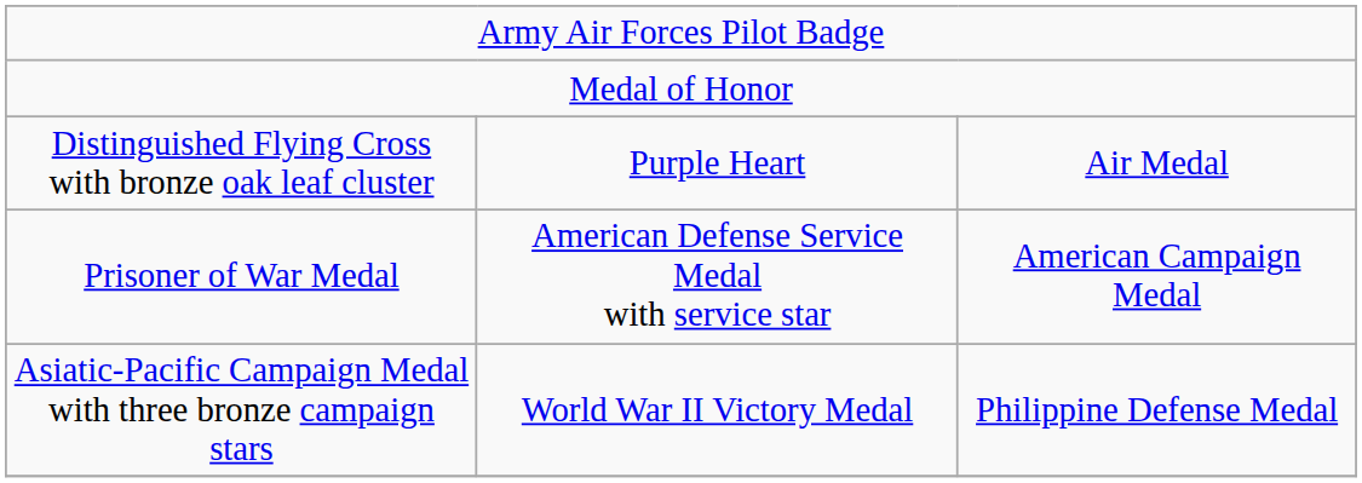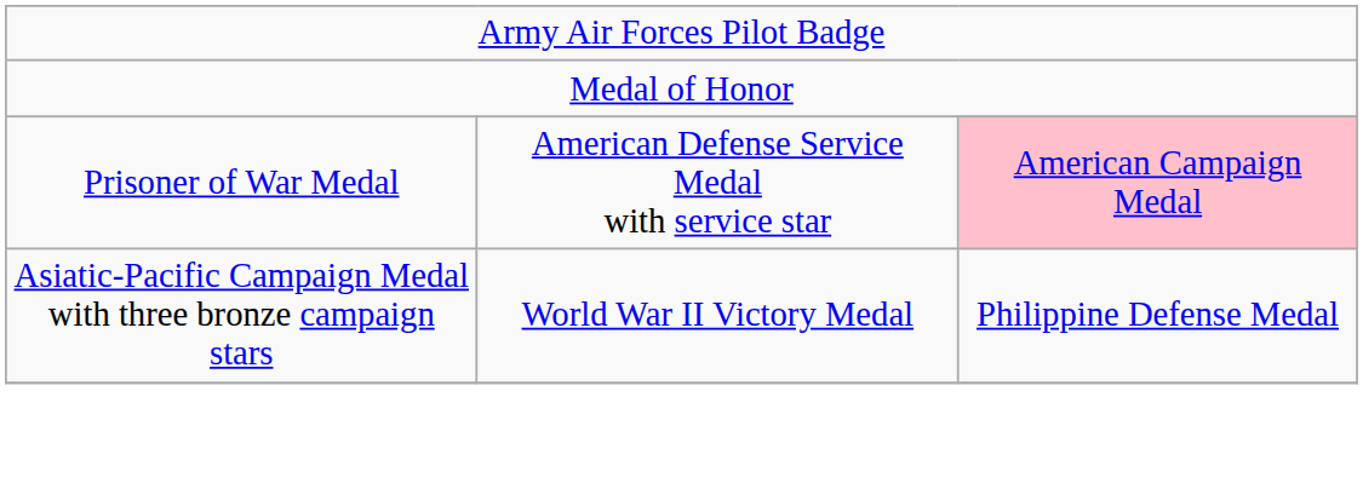 <table class="wikitable" style="margin:1em auto; text-align:center;">
 <tr>
 <td colspan="3"><a href='#'>Army Air Forces Pilot Badge</a></td>
 </tr>
 <tr>
 <td colspan="3"><a href='#'>Medal of Honor</a></td>
 </tr>
 <tr>
-<td><a href='#'>Distinguished Flying Cross</a><br>with bronze <a href='#'>oak leaf cluster</a></td>
-<td><a href='#'>Purple Heart</a></td>
-<td><a href='#'>Air Medal</a></td>
-</tr>
-<tr>
 <td><a href='#'>Prisoner of War Medal</a></td>
 <td><a href='#'>American Defense Service Medal</a><br>with <a href='#'>service star</a></td>
-<td><a href='#'>American Campaign Medal</a></td>
+<td style="background: pink;"><a href='#'>American Campaign Medal</a></td>
 </tr>
 <tr>
 <td><a href='#'>Asiatic-Pacific Campaign Medal</a><br>with three bronze <a href='#'>campaign stars</a></td>
 <td><a href='#'>World War II Victory Medal</a></td>
 <td><a href='#'>Philippine Defense Medal</a></td>
 </tr>
 <tr>
 </tr>
 </table>
